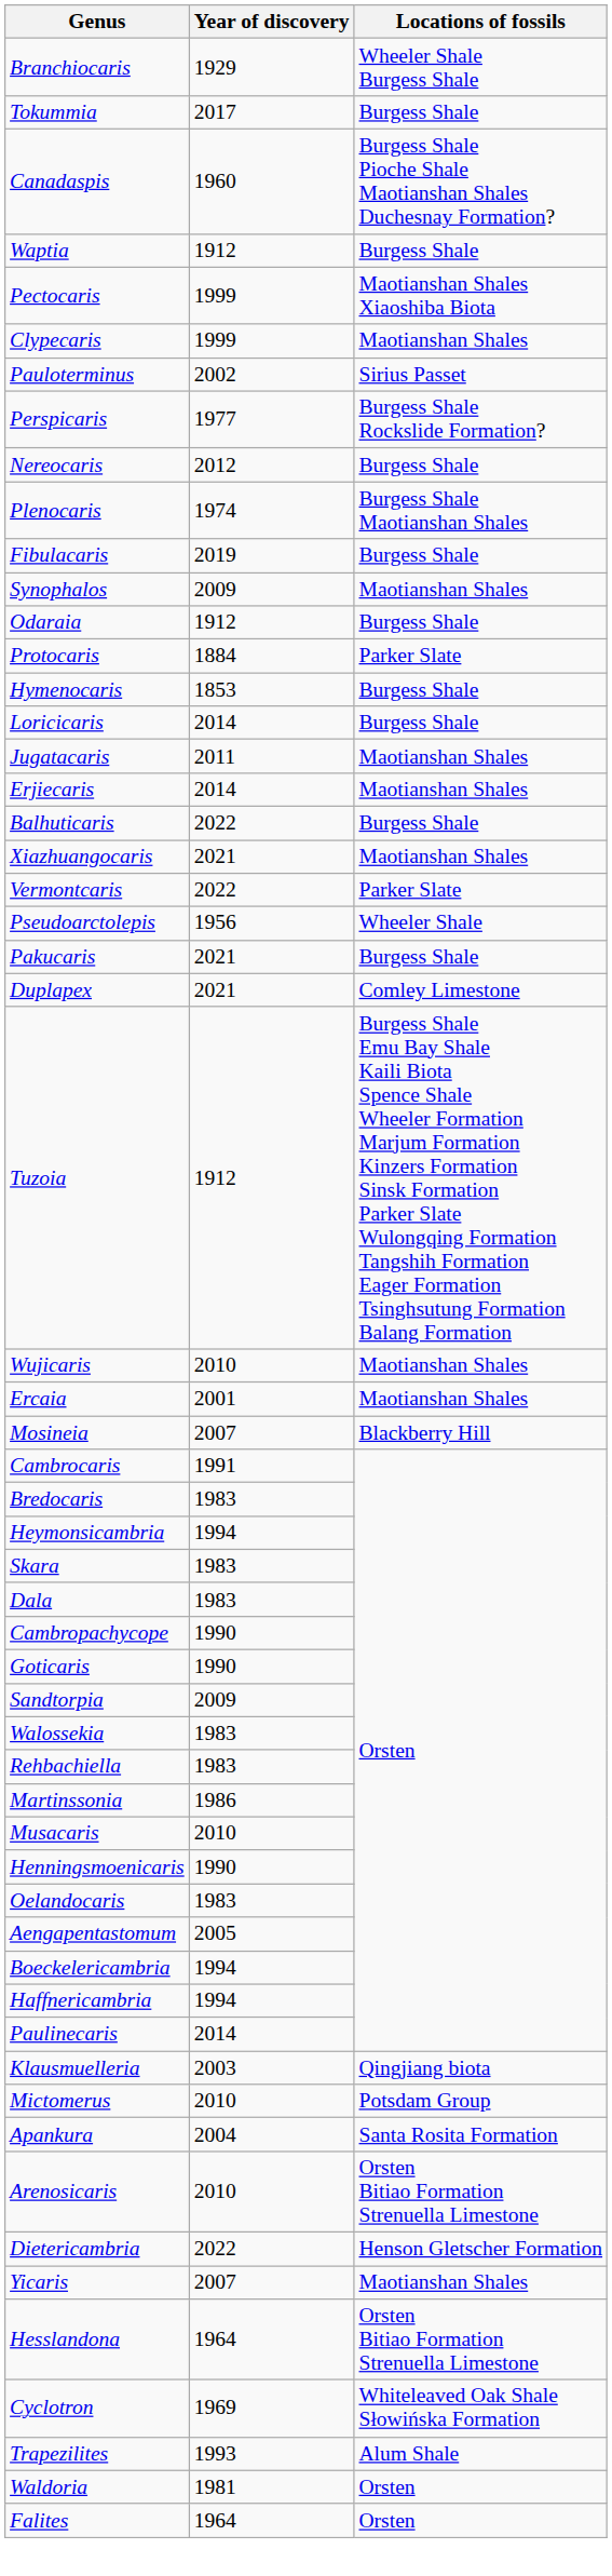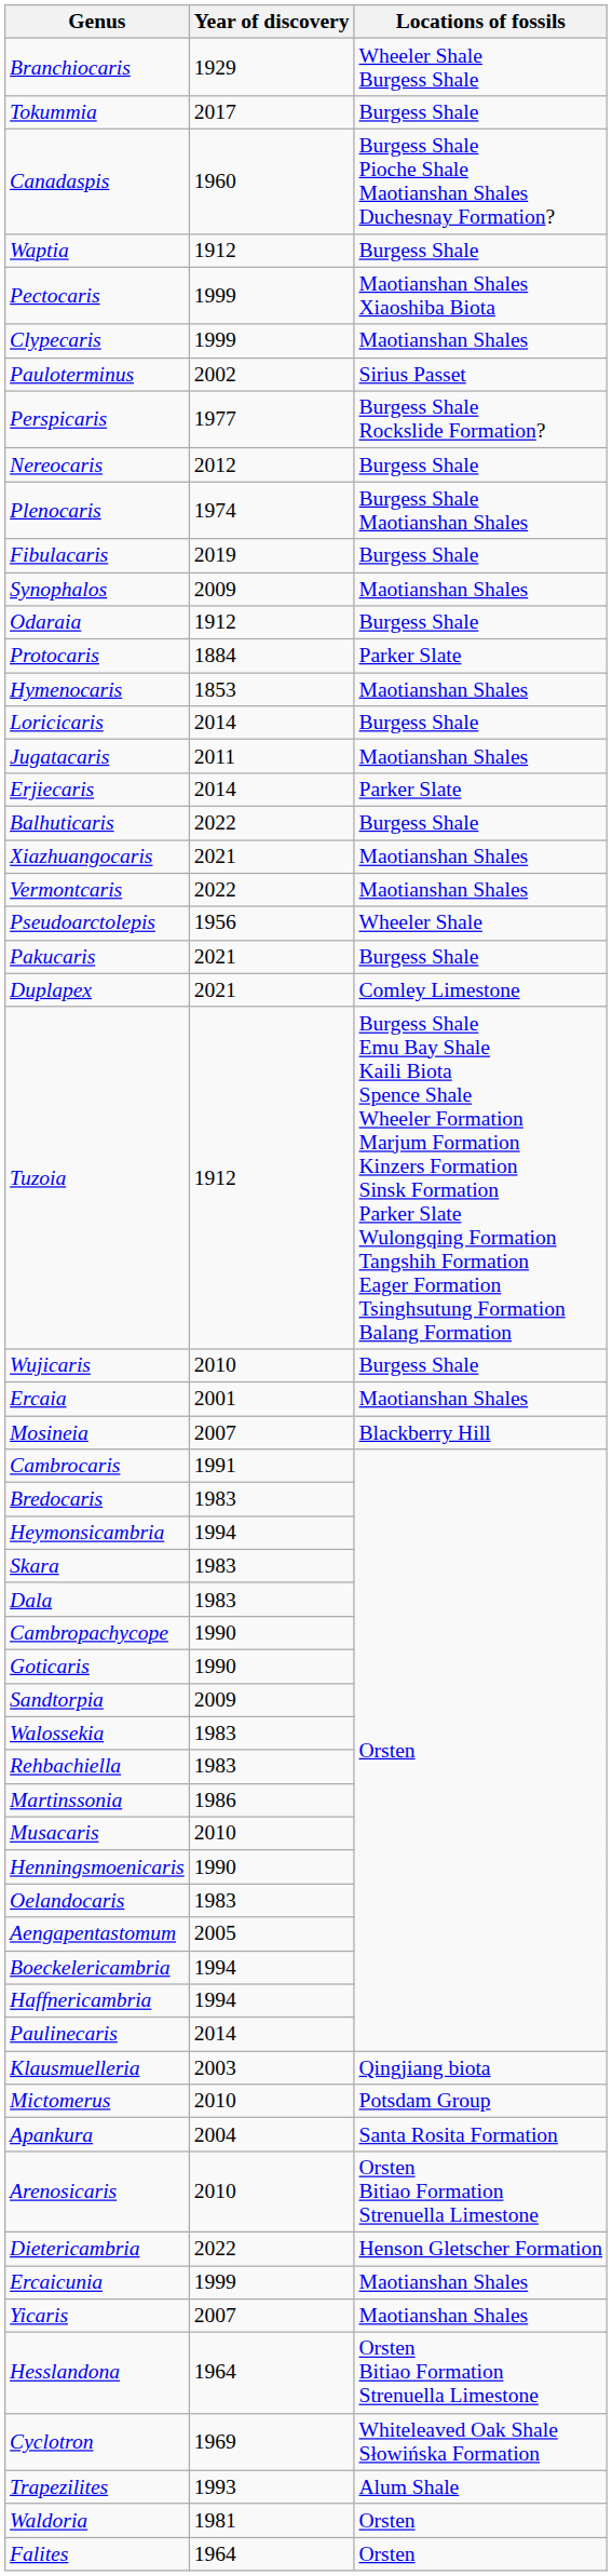 <table class="wikitable">
 <tr>
 <th>Genus</th>
 <th>Year of discovery</th>
 <th>Locations of fossils</th>
 </tr>
 <tr>
 <td><em><a href='#'>Branchiocaris</a></em></td>
 <td>1929</td>
 <td><a href='#'>Wheeler Shale</a><br><a href='#'>Burgess Shale</a></td>
 </tr>
 <tr>
 <td><em><a href='#'>Tokummia</a></em></td>
 <td>2017</td>
 <td><a href='#'>Burgess Shale</a></td>
 </tr>
 <tr>
 <td><em><a href='#'>Canadaspis</a></em></td>
 <td>1960</td>
 <td><a href='#'>Burgess Shale</a><br><a href='#'>Pioche Shale</a><br><a href='#'>Maotianshan Shales</a><br><a href='#'>Duchesnay Formation</a>?</td>
 </tr>
 <tr>
 <td><em><a href='#'>Waptia</a></em></td>
 <td>1912</td>
 <td><a href='#'>Burgess Shale</a></td>
 </tr>
 <tr>
 <td><em><a href='#'>Pectocaris</a></em></td>
 <td>1999</td>
 <td><a href='#'>Maotianshan Shales</a><br><a href='#'>Xiaoshiba Biota</a></td>
 </tr>
 <tr>
 <td><em><a href='#'>Clypecaris</a></em></td>
 <td>1999</td>
 <td><a href='#'>Maotianshan Shales</a></td>
 </tr>
 <tr>
 <td><em><a href='#'>Pauloterminus</a></em></td>
 <td>2002</td>
 <td><a href='#'>Sirius Passet</a></td>
 </tr>
 <tr>
 <td><em><a href='#'>Perspicaris</a></em></td>
 <td>1977</td>
 <td><a href='#'>Burgess Shale</a><br><a href='#'>Rockslide Formation</a>?</td>
 </tr>
 <tr>
 <td><em><a href='#'>Nereocaris</a></em></td>
 <td>2012</td>
 <td><a href='#'>Burgess Shale</a></td>
 </tr>
 <tr>
 <td><em><a href='#'>Plenocaris</a></em></td>
 <td>1974</td>
 <td><a href='#'>Burgess Shale</a><br><a href='#'>Maotianshan Shales</a></td>
 </tr>
 <tr>
 <td><em><a href='#'>Fibulacaris</a></em></td>
 <td>2019</td>
 <td><a href='#'>Burgess Shale</a></td>
 </tr>
 <tr>
 <td><em><a href='#'>Synophalos</a></em></td>
 <td>2009</td>
 <td><a href='#'>Maotianshan Shales</a></td>
 </tr>
 <tr>
 <td><em><a href='#'>Odaraia</a></em></td>
 <td>1912</td>
 <td><a href='#'>Burgess Shale</a></td>
 </tr>
 <tr>
 <td><em><a href='#'>Protocaris</a></em></td>
 <td>1884</td>
 <td><a href='#'>Parker Slate</a></td>
 </tr>
 <tr>
 <td><em><a href='#'>Hymenocaris</a></em></td>
 <td>1853</td>
-<td><a href='#'>Burgess Shale</a></td>
+<td><a href='#'>Maotianshan Shales</a></td>
 </tr>
 <tr>
 <td><em><a href='#'>Loricicaris</a></em></td>
 <td>2014</td>
 <td><a href='#'>Burgess Shale</a></td>
 </tr>
 <tr>
 <td><em><a href='#'>Jugatacaris</a></em></td>
 <td>2011</td>
 <td><a href='#'>Maotianshan Shales</a></td>
 </tr>
 <tr>
 <td><em><a href='#'>Erjiecaris</a></em></td>
 <td>2014</td>
-<td><a href='#'>Maotianshan Shales</a></td>
+<td><a href='#'>Parker Slate</a></td>
 </tr>
 <tr>
 <td><em><a href='#'>Balhuticaris</a></em></td>
 <td>2022</td>
 <td><a href='#'>Burgess Shale</a></td>
 </tr>
 <tr>
 <td><em><a href='#'>Xiazhuangocaris</a></em></td>
 <td>2021</td>
 <td><a href='#'>Maotianshan Shales</a></td>
 </tr>
 <tr>
 <td><em><a href='#'>Vermontcaris</a></em></td>
 <td>2022</td>
-<td><a href='#'>Parker Slate</a></td>
+<td><a href='#'>Maotianshan Shales</a></td>
 </tr>
 <tr>
 <td><em><a href='#'>Pseudoarctolepis</a></em></td>
 <td>1956</td>
 <td><a href='#'>Wheeler Shale</a></td>
 </tr>
 <tr>
 <td><em><a href='#'>Pakucaris</a></em></td>
 <td>2021</td>
 <td><a href='#'>Burgess Shale</a></td>
 </tr>
 <tr>
 <td><em><a href='#'>Duplapex</a></em></td>
 <td>2021</td>
 <td><a href='#'>Comley Limestone</a></td>
 </tr>
 <tr>
 <td><em><a href='#'>Tuzoia</a></em></td>
 <td>1912</td>
 <td><a href='#'>Burgess Shale</a><br><a href='#'>Emu Bay Shale</a><br><a href='#'>Kaili Biota</a><br><a href='#'>Spence Shale</a><br><a href='#'>Wheeler Formation</a><br><a href='#'>Marjum Formation</a><br><a href='#'>Kinzers Formation</a><br><a href='#'>Sinsk Formation</a><br><a href='#'>Parker Slate</a><br><a href='#'>Wulongqing Formation</a><br><a href='#'>Tangshih Formation</a><br><a href='#'>Eager Formation</a><br><a href='#'>Tsinghsutung Formation</a><br><a href='#'>Balang Formation</a></td>
 </tr>
 <tr>
 <td><em><a href='#'>Wujicaris</a></em></td>
 <td>2010</td>
-<td><a href='#'>Maotianshan Shales</a></td>
+<td><a href='#'>Burgess Shale</a></td>
 </tr>
 <tr>
 <td><em><a href='#'>Ercaia</a></em></td>
 <td>2001</td>
 <td><a href='#'>Maotianshan Shales</a></td>
 </tr>
 <tr>
 <td><em><a href='#'>Mosineia</a></em></td>
 <td>2007</td>
 <td><a href='#'>Blackberry Hill</a></td>
 </tr>
 <tr>
 <td><em><a href='#'>Cambrocaris</a></em></td>
 <td>1991</td>
 <td rowspan=18><a href='#'>Orsten</a></td>
 </tr>
 <tr>
 <td><em><a href='#'>Bredocaris</a></em></td>
 <td>1983</td>
 </tr>
 <tr>
 <td><em><a href='#'>Heymonsicambria</a></em></td>
 <td>1994</td>
 </tr>
 <tr>
 <td><em><a href='#'>Skara</a></em></td>
 <td>1983</td>
 </tr>
 <tr>
 <td><em><a href='#'>Dala</a></em></td>
 <td>1983</td>
 </tr>
 <tr>
 <td><em><a href='#'>Cambropachycope</a></em></td>
 <td>1990</td>
 </tr>
 <tr>
 <td><em><a href='#'>Goticaris</a></em></td>
 <td>1990</td>
 </tr>
 <tr>
 <td><em><a href='#'>Sandtorpia</a></em></td>
 <td>2009</td>
 </tr>
 <tr>
 <td><em><a href='#'>Walossekia</a></em></td>
 <td>1983</td>
 </tr>
 <tr>
 <td><em><a href='#'>Rehbachiella</a></em></td>
 <td>1983</td>
 </tr>
 <tr>
 <td><em><a href='#'>Martinssonia</a></em></td>
 <td>1986</td>
 </tr>
 <tr>
 <td><em><a href='#'>Musacaris</a></em></td>
 <td>2010</td>
 </tr>
 <tr>
 <td><em><a href='#'>Henningsmoenicaris</a></em></td>
 <td>1990</td>
 </tr>
 <tr>
 <td><em><a href='#'>Oelandocaris</a></em></td>
 <td>1983</td>
 </tr>
 <tr>
 <td><em><a href='#'>Aengapentastomum</a></em></td>
 <td>2005</td>
 </tr>
 <tr>
 <td><em><a href='#'>Boeckelericambria</a></em></td>
 <td>1994</td>
 </tr>
 <tr>
 <td><em><a href='#'>Haffnericambria</a></em></td>
 <td>1994</td>
 </tr>
 <tr>
 <td><em><a href='#'>Paulinecaris</a></em></td>
 <td>2014</td>
 </tr>
 <tr>
 <td><em><a href='#'>Klausmuelleria</a></em></td>
 <td>2003</td>
 <td><a href='#'>Qingjiang biota</a></td>
 </tr>
 <tr>
 <td><em><a href='#'>Mictomerus</a></em></td>
 <td>2010</td>
 <td><a href='#'>Potsdam Group</a></td>
 </tr>
 <tr>
 <td><em><a href='#'>Apankura</a></em></td>
 <td>2004</td>
 <td><a href='#'>Santa Rosita Formation</a></td>
 </tr>
 <tr>
 <td><em><a href='#'>Arenosicaris</a></em></td>
 <td>2010</td>
 <td><a href='#'>Orsten</a><br><a href='#'>Bitiao Formation</a><br><a href='#'>Strenuella Limestone</a></td>
 </tr>
 <tr>
 <td><em><a href='#'>Dietericambria</a></em></td>
 <td>2022</td>
 <td><a href='#'>Henson Gletscher Formation</a></td>
 </tr>
 <tr>
+<td><em><a href='#'>Ercaicunia</a></em></td>
+<td>1999</td>
+<td><a href='#'>Maotianshan Shales</a></td>
+</tr>
+<tr>
 <td><em><a href='#'>Yicaris</a></em></td>
 <td>2007</td>
 <td><a href='#'>Maotianshan Shales</a></td>
 </tr>
 <tr>
 <td><em><a href='#'>Hesslandona</a></em></td>
 <td>1964</td>
 <td><a href='#'>Orsten</a><br><a href='#'>Bitiao Formation</a><br><a href='#'>Strenuella Limestone</a></td>
 </tr>
 <tr>
 <td><em><a href='#'>Cyclotron</a></em></td>
 <td>1969</td>
 <td><a href='#'>Whiteleaved Oak Shale</a><br><a href='#'>Słowińska Formation</a></td>
 </tr>
 <tr>
 <td><em><a href='#'>Trapezilites</a></em></td>
 <td>1993</td>
 <td><a href='#'>Alum Shale</a></td>
 </tr>
 <tr>
 <td><em><a href='#'>Waldoria</a></em></td>
 <td>1981</td>
 <td><a href='#'>Orsten</a></td>
 </tr>
 <tr>
 <td><em><a href='#'>Falites</a></em></td>
 <td>1964</td>
 <td><a href='#'>Orsten</a></td>
 </tr>
 </table>
